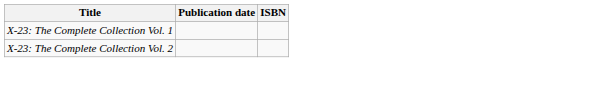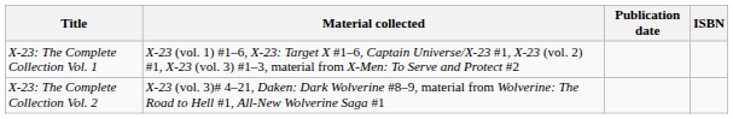 <table class="wikitable">
 <tr>
 <th>Title</th>
+<th>Material collected</th>
 <th>Publication date</th>
 <th>ISBN</th>
 </tr>
 <tr>
 <td><em>X-23: The Complete Collection Vol. 1</em></td>
+<td><em>X-23</em> (vol. 1) #1–6, <em>X-23: Target X</em> #1–6, <em>Captain Universe/X-23</em> #1, <em>X-23</em> (vol. 2) #1, <em>X-23</em> (vol. 3) #1–3, material from <em>X-Men: To Serve and Protect</em> #2</td>
 <td></td>
 <td></td>
 </tr>
 <tr>
 <td><em>X-23: The Complete Collection Vol. 2</em></td>
+<td><em>X-23</em> (vol. 3)# 4–21, <em>Daken: Dark Wolverine</em> #8–9, material from <em>Wolverine: The Road to Hell</em> #1, <em>All-New Wolverine Saga</em> #1</td>
 <td></td>
 <td></td>
 </tr>
 </table>
